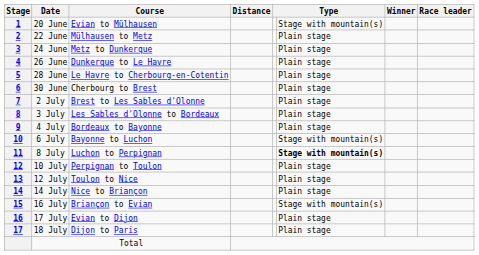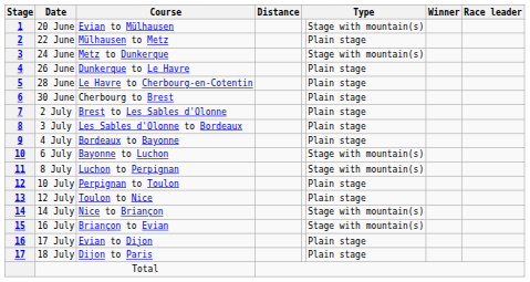 <table class="wikitable">
 <tr>
 <th scope="col">Stage</th>
 <th scope="col">Date</th>
 <th scope="col">Course</th>
 <th scope="col">Distance</th>
 <th scope="col" colspan="2">Type</th>
 <th scope="col">Winner</th>
 <th scope="col">Race leader</th>
 </tr>
 <tr>
 <th scope="row"><a href='#'>1</a></th>
 <td style="text-align:center;">20 June</td>
 <td><a href='#'>Evian</a> to <a href='#'>Mülhausen</a></td>
 <td></td>
 <td></td>
 <td>Stage with mountain(s)</td>
 <td></td>
 <td></td>
 </tr>
 <tr>
 <th scope="row"><a href='#'>2</a></th>
 <td style="text-align:center;">22 June</td>
 <td><a href='#'>Mülhausen</a> to <a href='#'>Metz</a></td>
 <td></td>
 <td></td>
 <td>Plain stage</td>
 <td></td>
 <td></td>
 </tr>
 <tr>
 <th scope="row"><a href='#'>3</a></th>
 <td style="text-align:center;">24 June</td>
 <td><a href='#'>Metz</a> to <a href='#'>Dunkerque</a></td>
 <td></td>
 <td></td>
-<td>Plain stage</td>
+<td>Stage with mountain(s)</td>
 <td></td>
 <td></td>
 </tr>
 <tr>
 <th scope="row"><a href='#'>4</a></th>
 <td style="text-align:center;">26 June</td>
 <td><a href='#'>Dunkerque</a> to <a href='#'>Le Havre</a></td>
 <td></td>
 <td></td>
 <td>Plain stage</td>
 <td></td>
 <td></td>
 </tr>
 <tr>
 <th scope="row"><a href='#'>5</a></th>
 <td style="text-align:center;">28 June</td>
 <td><a href='#'>Le Havre</a> to <a href='#'>Cherbourg-en-Cotentin</a></td>
 <td></td>
 <td></td>
 <td>Plain stage</td>
 <td></td>
 <td></td>
 </tr>
 <tr>
 <th scope="row"><a href='#'>6</a></th>
 <td style="text-align:center;">30 June</td>
 <td>Cherbourg to <a href='#'>Brest</a></td>
 <td></td>
 <td></td>
 <td>Plain stage</td>
 <td></td>
 <td></td>
 </tr>
 <tr>
 <th scope="row"><a href='#'>7</a></th>
 <td style="text-align:center;">2 July</td>
 <td><a href='#'>Brest</a> to <a href='#'>Les Sables d'Olonne</a></td>
 <td></td>
 <td></td>
 <td>Plain stage</td>
 <td></td>
 <td></td>
 </tr>
 <tr>
 <th scope="row"><a href='#'>8</a></th>
 <td style="text-align:center;">3 July</td>
 <td><a href='#'>Les Sables d'Olonne</a> to <a href='#'>Bordeaux</a></td>
 <td></td>
 <td></td>
 <td>Plain stage</td>
 <td></td>
 <td></td>
 </tr>
 <tr>
 <th scope="row"><a href='#'>9</a></th>
 <td style="text-align:center;">4 July</td>
 <td><a href='#'>Bordeaux</a> to <a href='#'>Bayonne</a></td>
 <td></td>
 <td></td>
 <td>Plain stage</td>
 <td></td>
 <td></td>
 </tr>
 <tr>
 <th scope="row"><a href='#'>10</a></th>
 <td style="text-align:center;">6 July</td>
 <td><a href='#'>Bayonne</a> to <a href='#'>Luchon</a></td>
 <td style="text-align:center;"></td>
 <td></td>
 <td>Stage with mountain(s)</td>
 <td></td>
 <td></td>
 </tr>
 <tr>
 <th scope="row"><a href='#'>11</a></th>
 <td style="text-align:center;">8 July</td>
 <td><a href='#'>Luchon</a> to <a href='#'>Perpignan</a></td>
 <td style="text-align:center;"></td>
 <td></td>
-<td><strong>Stage with mountain(s)</strong></td>
+<td>Stage with mountain(s)</td>
 <td></td>
 <td></td>
 </tr>
 <tr>
 <th scope="row"><a href='#'>12</a></th>
 <td style="text-align:center;">10 July</td>
 <td><a href='#'>Perpignan</a> to <a href='#'>Toulon</a></td>
 <td></td>
 <td></td>
 <td>Plain stage</td>
 <td></td>
 <td></td>
 </tr>
 <tr>
 <th scope="row"><a href='#'>13</a></th>
 <td style="text-align:center;">12 July</td>
 <td><a href='#'>Toulon</a> to <a href='#'>Nice</a></td>
 <td></td>
 <td></td>
 <td>Plain stage</td>
 <td></td>
 <td></td>
 </tr>
 <tr>
 <th scope="row"><a href='#'>14</a></th>
 <td style="text-align:center;">14 July</td>
 <td><a href='#'>Nice</a> to <a href='#'>Briançon</a></td>
 <td style="text-align:center;"></td>
 <td></td>
-<td>Plain stage</td>
+<td>Stage with mountain(s)</td>
 <td></td>
 <td></td>
 </tr>
 <tr>
 <th scope="row"><a href='#'>15</a></th>
 <td style="text-align:center;">16 July</td>
 <td><a href='#'>Briançon</a> to <a href='#'>Evian</a></td>
 <td style="text-align:center;"></td>
 <td></td>
 <td>Stage with mountain(s)</td>
 <td></td>
 <td></td>
 </tr>
 <tr>
 <th scope="row"><a href='#'>16</a></th>
 <td style="text-align:center;">17 July</td>
 <td><a href='#'>Evian</a> to <a href='#'>Dijon</a></td>
 <td></td>
 <td></td>
 <td>Plain stage</td>
 <td></td>
 <td></td>
 </tr>
 <tr>
 <th scope="row"><a href='#'>17</a></th>
 <td style="text-align:center;">18 July</td>
 <td><a href='#'>Dijon</a> to <a href='#'>Paris</a></td>
 <td></td>
 <td></td>
 <td>Plain stage</td>
 <td></td>
 <td></td>
 </tr>
 <tr>
 <th scope="row"></th>
 <td colspan="2" style="text-align:center">Total</td>
 <td colspan="5" style="text-align:center"></td>
 </tr>
 </table>
